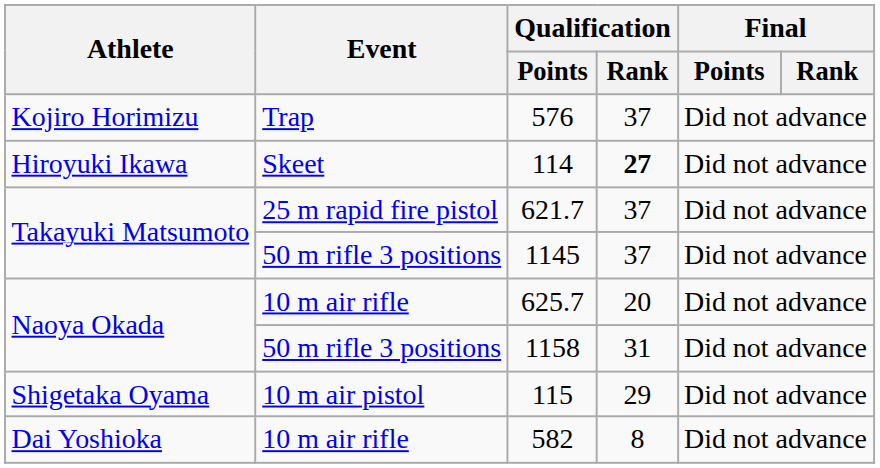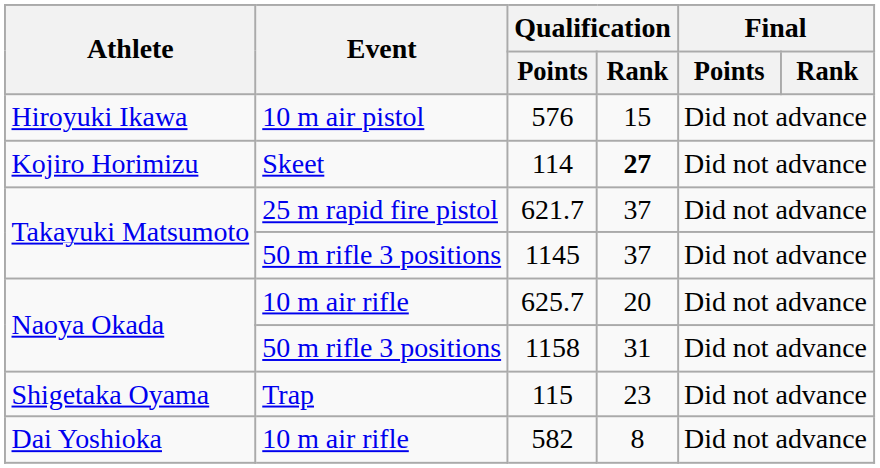 <table class="wikitable" style="font-size:90%">
 <tr>
 <th rowspan="2">Athlete</th>
 <th rowspan="2">Event</th>
 <th colspan=2>Qualification</th>
 <th colspan=2>Final</th>
 </tr>
 <tr style="font-size:95%">
 <th>Points</th>
 <th>Rank</th>
 <th>Points</th>
 <th>Rank</th>
 </tr>
 <tr align=center>
-<td align=left><a href='#'>Kojiro Horimizu</a></td>
-<td align=left><a href='#'>Trap</a></td>
+<td align=left><a href='#'>Hiroyuki Ikawa</a></td>
+<td align=left><a href='#'>10 m air pistol</a></td>
 <td>576</td>
-<td>37</td>
+<td>15</td>
 <td colspan=2>Did not advance</td>
 </tr>
 <tr align=center>
-<td align=left><a href='#'>Hiroyuki Ikawa</a></td>
+<td align=left><a href='#'>Kojiro Horimizu</a></td>
 <td align=left><a href='#'>Skeet</a></td>
 <td>114</td>
 <td><strong>27</strong></td>
 <td colspan=2>Did not advance</td>
 </tr>
 <tr align=center>
 <td align=left rowspan=2><a href='#'>Takayuki Matsumoto</a></td>
 <td align=left><a href='#'>25 m rapid fire pistol</a></td>
 <td>621.7</td>
 <td>37</td>
 <td colspan="2">Did not advance</td>
 </tr>
 <tr align=center>
 <td align=left><a href='#'>50 m rifle 3 positions</a></td>
 <td>1145</td>
 <td>37</td>
 <td colspan=2>Did not advance</td>
 </tr>
 <tr align=center>
 <td align=left rowspan=2><a href='#'>Naoya Okada</a></td>
 <td align=left><a href='#'>10 m air rifle</a></td>
 <td>625.7</td>
 <td>20</td>
 <td colspan="2">Did not advance</td>
 </tr>
 <tr align=center>
 <td align=left><a href='#'>50 m rifle 3 positions</a></td>
 <td>1158</td>
 <td>31</td>
 <td colspan=2>Did not advance</td>
 </tr>
 <tr align=center>
 <td align=left><a href='#'>Shigetaka Oyama</a></td>
-<td align=left><a href='#'>10 m air pistol</a></td>
+<td align=left><a href='#'>Trap</a></td>
 <td>115</td>
-<td>29</td>
+<td>23</td>
 <td colspan=2>Did not advance</td>
 </tr>
 <tr align=center>
 <td align=left><a href='#'>Dai Yoshioka</a></td>
 <td align=left><a href='#'>10 m air rifle</a></td>
 <td>582</td>
 <td>8</td>
 <td colspan=2>Did not advance</td>
 </tr>
 </table>
